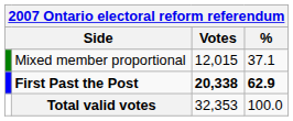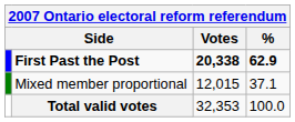 <table class="wikitable" style="font-size: 95%; clear:both">
 <tr style="background-color:#E9E9E9">
 <th colspan=4><a href='#'>2007 Ontario electoral reform referendum</a></th>
 </tr>
 <tr style="background-color:#E9E9E9">
 <th colspan=2 style="width: 130px">Side</th>
 <th style="width: 50px">Votes</th>
 <th style="width: 40px">%</th>
 </tr>
 <tr>
+<td bgcolor="blue"></td>
+<td><strong>First Past the Post</strong></td>
+<td><strong>20,338</strong></td>
+<td><strong>62.9</strong></td>
+</tr>
+<tr>
 <td bgcolor="green"></td>
 <td>Mixed member proportional</td>
 <td>12,015</td>
 <td>37.1</td>
-</tr>
-<tr>
-<td bgcolor="blue"></td>
-<td><strong>First Past the Post</strong></td>
-<td><strong>20,338</strong></td>
-<td><strong>62.9</strong></td>
 </tr>
 <tr>
 <td bgcolor="white"></td>
 <th>Total valid votes</th>
 <td>32,353</td>
 <td>100.0</td>
 </tr>
 </table>
